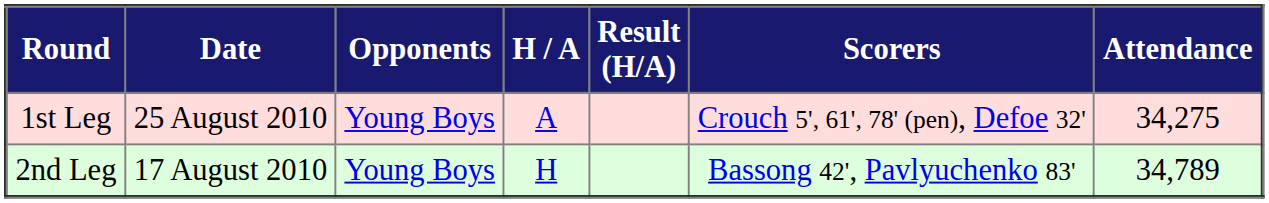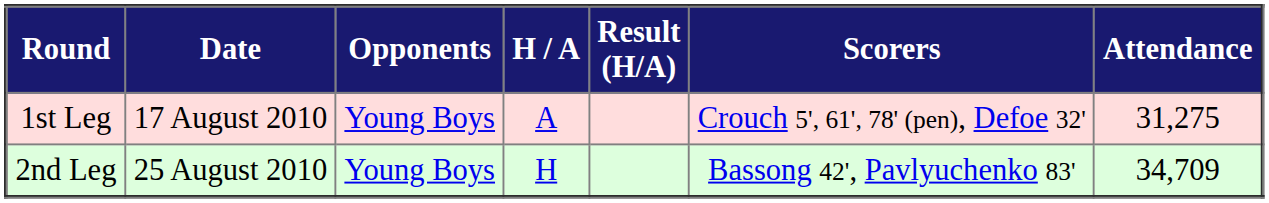 <table border="2" cellpadding="4" style="border-collapse:collapse; text-align:center;">
 <tr style="background:#191970; color:white;">
 <th><strong>Round</strong></th>
 <th><strong>Date</strong></th>
 <th><strong>Opponents</strong></th>
 <th><strong>H / A</strong></th>
 <th><strong>Result <br> (H/A)</strong></th>
 <th><strong>Scorers</strong></th>
 <th><strong>Attendance</strong></th>
 </tr>
 <tr bgcolor="#ffdddd">
 <td>1st Leg</td>
-<td>25 August 2010</td>
+<td>17 August 2010</td>
 <td><a href='#'>Young Boys</a></td>
 <td><a href='#'>A</a></td>
 <td></td>
 <td><a href='#'>Crouch</a> <small>5', 61', 78' (pen)</small>, <a href='#'>Defoe</a> <small>32'</small></td>
-<td>34,275</td>
+<td>31,275</td>
 </tr>
 <tr bgcolor="#ddffdd">
 <td>2nd Leg</td>
-<td>17 August 2010</td>
+<td>25 August 2010</td>
 <td><a href='#'>Young Boys</a></td>
 <td><a href='#'>H</a></td>
 <td></td>
 <td><a href='#'>Bassong</a> <small>42'</small>, <a href='#'>Pavlyuchenko</a> <small>83'</small></td>
-<td>34,789</td>
+<td>34,709</td>
 </tr>
 </table>
